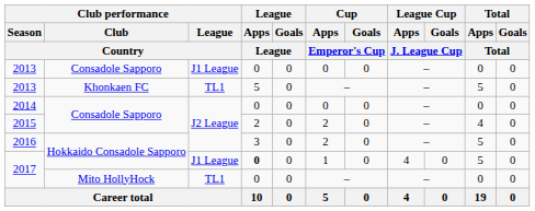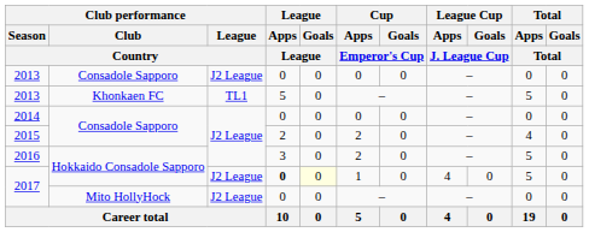 <table class="wikitable" style="text-align:center">
 <tr>
 <th colspan=3>Club performance</th>
 <th colspan=2>League</th>
 <th colspan=2>Cup</th>
 <th colspan=2>League Cup</th>
 <th colspan=2>Total</th>
 </tr>
 <tr>
 <th>Season</th>
 <th>Club</th>
 <th>League</th>
 <th>Apps</th>
 <th>Goals</th>
 <th>Apps</th>
 <th>Goals</th>
 <th>Apps</th>
 <th>Goals</th>
 <th>Apps</th>
 <th>Goals</th>
 </tr>
 <tr>
 <th colspan=3>Country</th>
 <th colspan=2>League</th>
 <th colspan=2><a href='#'>Emperor's Cup</a></th>
 <th colspan=2><a href='#'>J. League Cup</a></th>
 <th colspan=2>Total</th>
 </tr>
 <tr>
 <td><a href='#'>2013</a></td>
 <td rowspan="1"><a href='#'>Consadole Sapporo</a></td>
-<td><a href='#'>J1 League</a></td>
+<td rowspan="1"><a href='#'>J2 League</a></td>
 <td>0</td>
 <td>0</td>
 <td>0</td>
 <td>0</td>
 <td colspan="2">–</td>
 <td>0</td>
 <td>0</td>
 </tr>
 <tr>
 <td><a href='#'>2013</a></td>
 <td rowspan="1"><a href='#'>Khonkaen FC</a></td>
 <td rowspan="1"><a href='#'>TL1</a></td>
 <td>5</td>
 <td>0</td>
 <td colspan="2">–</td>
 <td colspan="2">–</td>
 <td>5</td>
 <td>0</td>
 </tr>
 <tr>
 <td><a href='#'>2014</a></td>
 <td rowspan="2"><a href='#'>Consadole Sapporo</a></td>
 <td rowspan="3"><a href='#'>J2 League</a></td>
 <td>0</td>
 <td>0</td>
 <td>0</td>
 <td>0</td>
 <td colspan="2">–</td>
 <td>0</td>
 <td>0</td>
 </tr>
 <tr>
 <td><a href='#'>2015</a></td>
 <td>2</td>
 <td>0</td>
 <td>2</td>
 <td>0</td>
 <td colspan="2">–</td>
 <td>4</td>
 <td>0</td>
 </tr>
 <tr>
 <td><a href='#'>2016</a></td>
 <td rowspan="2"><a href='#'>Hokkaido Consadole Sapporo</a></td>
 <td>3</td>
 <td>0</td>
 <td>2</td>
 <td>0</td>
 <td colspan="2">–</td>
 <td>5</td>
 <td>0</td>
 </tr>
 <tr>
 <td rowspan="2"><a href='#'>2017</a></td>
-<td><a href='#'>J1 League</a></td>
+<td rowspan="1"><a href='#'>J2 League</a></td>
 <td><strong>0</strong></td>
-<td>0</td>
+<td style="background: lightyellow;">0</td>
 <td>1</td>
 <td>0</td>
 <td>4</td>
 <td>0</td>
 <td>5</td>
 <td>0</td>
 </tr>
 <tr>
 <td><a href='#'>Mito HollyHock</a></td>
-<td rowspan="1"><a href='#'>TL1</a></td>
+<td rowspan="1"><a href='#'>J2 League</a></td>
 <td>0</td>
 <td>0</td>
 <td colspan="2">–</td>
 <td colspan="2">–</td>
 <td>0</td>
 <td>0</td>
 </tr>
 <tr>
 <th colspan=3>Career total</th>
 <th>10</th>
 <th>0</th>
 <th>5</th>
 <th>0</th>
 <th>4</th>
 <th>0</th>
 <th>19</th>
 <th>0</th>
 </tr>
 </table>
